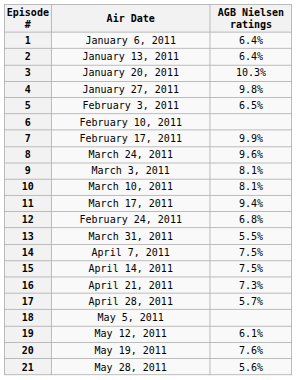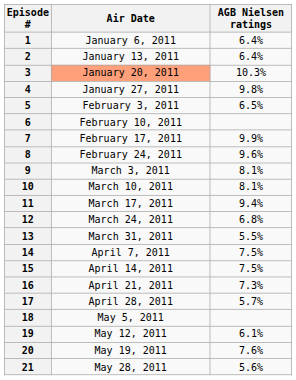 <table class="wikitable" style="text-align:center">
 <tr>
 <th width="50">Episode #</th>
 <th width="200">Air Date</th>
 <th width="100">AGB Nielsen ratings</th>
 </tr>
 <tr>
 <th>1</th>
 <td>January 6, 2011</td>
 <td>6.4%</td>
 </tr>
 <tr>
 <th>2</th>
 <td>January 13, 2011</td>
 <td>6.4%</td>
 </tr>
 <tr>
 <th>3</th>
-<td>January 20, 2011</td>
+<td style="background: lightsalmon;">January 20, 2011</td>
 <td>10.3%</td>
 </tr>
 <tr>
 <th>4</th>
 <td>January 27, 2011</td>
 <td>9.8%</td>
 </tr>
 <tr>
 <th>5</th>
 <td>February 3, 2011</td>
 <td>6.5%</td>
 </tr>
 <tr>
 <th>6</th>
 <td>February 10, 2011</td>
 <td></td>
 </tr>
 <tr>
 <th>7</th>
 <td>February 17, 2011</td>
 <td>9.9%</td>
 </tr>
 <tr>
 <th>8</th>
-<td>March 24, 2011</td>
+<td>February 24, 2011</td>
 <td>9.6%</td>
 </tr>
 <tr>
 <th>9</th>
 <td>March 3, 2011</td>
 <td>8.1%</td>
 </tr>
 <tr>
 <th>10</th>
 <td>March 10, 2011</td>
 <td>8.1%</td>
 </tr>
 <tr>
 <th>11</th>
 <td>March 17, 2011</td>
 <td>9.4%</td>
 </tr>
 <tr>
 <th>12</th>
-<td>February 24, 2011</td>
+<td>March 24, 2011</td>
 <td>6.8%</td>
 </tr>
 <tr>
 <th>13</th>
 <td>March 31, 2011</td>
 <td>5.5%</td>
 </tr>
 <tr>
 <th>14</th>
 <td>April 7, 2011</td>
 <td>7.5%</td>
 </tr>
 <tr>
 <th>15</th>
 <td>April 14, 2011</td>
 <td>7.5%</td>
 </tr>
 <tr>
 <th>16</th>
 <td>April 21, 2011</td>
 <td>7.3%</td>
 </tr>
 <tr>
 <th>17</th>
 <td>April 28, 2011</td>
 <td>5.7%</td>
 </tr>
 <tr>
 <th>18</th>
 <td>May 5, 2011</td>
 <td></td>
 </tr>
 <tr>
 <th>19</th>
 <td>May 12, 2011</td>
 <td>6.1%</td>
 </tr>
 <tr>
 <th>20</th>
 <td>May 19, 2011</td>
 <td>7.6%</td>
 </tr>
 <tr>
 <th>21</th>
 <td>May 28, 2011</td>
 <td>5.6%</td>
 </tr>
 </table>
